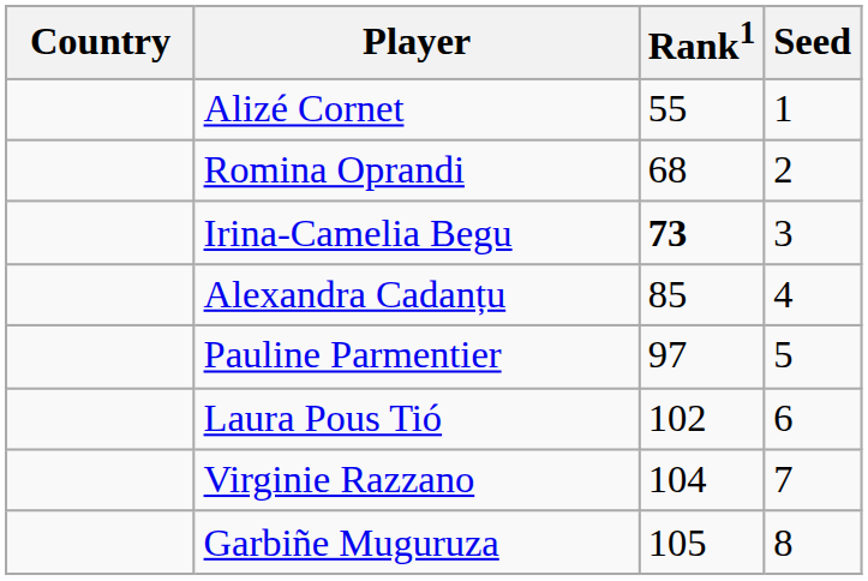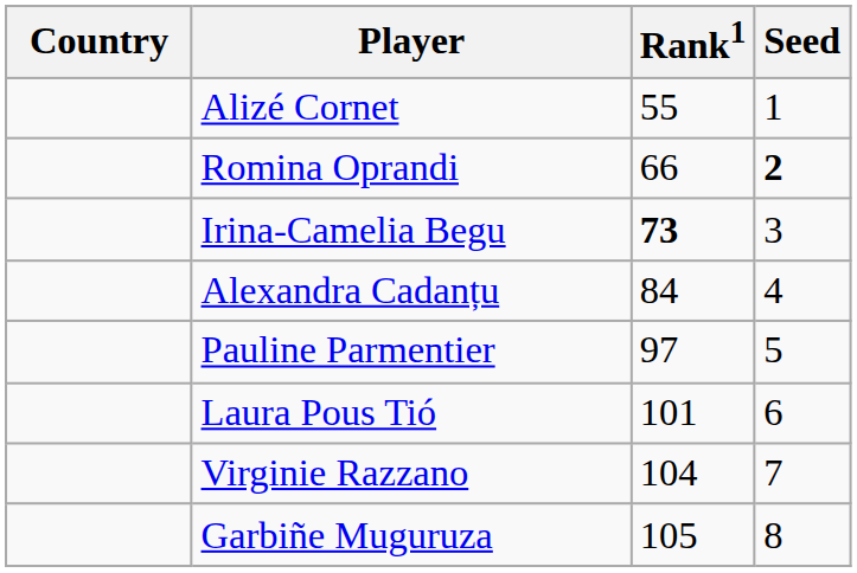 <table class="sortable wikitable">
 <tr>
 <th width="70">Country</th>
 <th width="175">Player</th>
 <th>Rank<sup>1</sup></th>
 <th>Seed</th>
 </tr>
 <tr>
 <td></td>
 <td><a href='#'>Alizé Cornet</a></td>
 <td>55</td>
 <td>1</td>
 </tr>
 <tr>
 <td></td>
 <td><a href='#'>Romina Oprandi</a></td>
-<td>68</td>
-<td>2</td>
+<td>66</td>
+<td><strong>2</strong></td>
 </tr>
 <tr>
 <td></td>
 <td><a href='#'>Irina-Camelia Begu</a></td>
 <td><strong>73</strong></td>
 <td>3</td>
 </tr>
 <tr>
 <td></td>
 <td><a href='#'>Alexandra Cadanțu</a></td>
-<td>85</td>
+<td>84</td>
 <td>4</td>
 </tr>
 <tr>
 <td></td>
 <td><a href='#'>Pauline Parmentier</a></td>
 <td>97</td>
 <td>5</td>
 </tr>
 <tr>
 <td></td>
 <td><a href='#'>Laura Pous Tió</a></td>
-<td>102</td>
+<td>101</td>
 <td>6</td>
 </tr>
 <tr>
 <td></td>
 <td><a href='#'>Virginie Razzano</a></td>
 <td>104</td>
 <td>7</td>
 </tr>
 <tr>
 <td></td>
 <td><a href='#'>Garbiñe Muguruza</a></td>
 <td>105</td>
 <td>8</td>
 </tr>
 </table>
